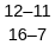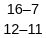 <table style="text-align:center">
 <tr>
 <th width=200></th>
 <th width=100></th>
 <th width=200></th>
 </tr>
 <tr>
 <td align=right><strong></strong></td>
-<td>12–11</td>
+<td>16–7</td>
 <td align=left></td>
 </tr>
 <tr>
 <td align=right><strong></strong></td>
-<td>16–7</td>
+<td>12–11</td>
 <td align=left></td>
 </tr>
 </table>
